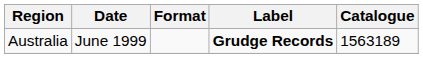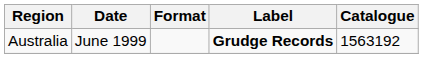 <table class="wikitable plainrowheaders">
 <tr>
 <th scope="col">Region</th>
 <th scope="col">Date</th>
 <th scope="col">Format</th>
 <th scope="col">Label</th>
 <th scope="col">Catalogue</th>
 </tr>
 <tr>
 <td>Australia</td>
 <td>June 1999</td>
 <td></td>
 <td><strong>Grudge Records</strong></td>
-<td>1563189</td>
+<td>1563192</td>
 </tr>
 <tr>
 </tr>
 </table>
